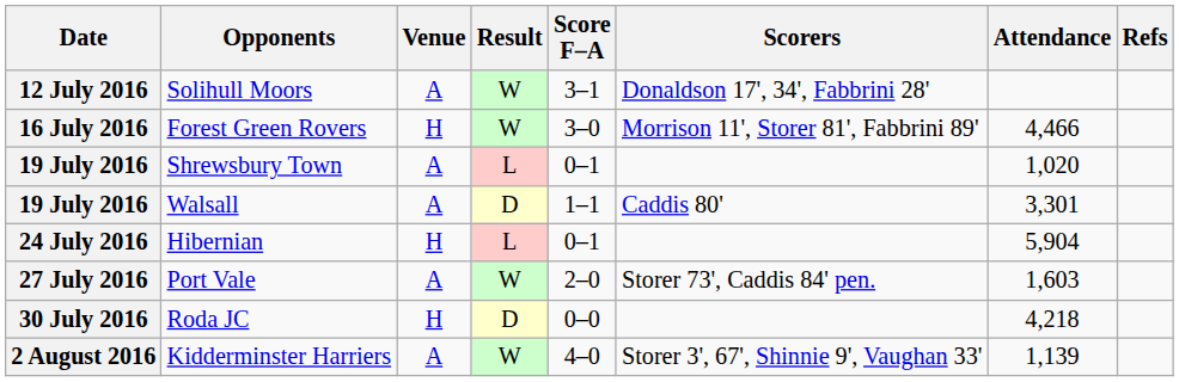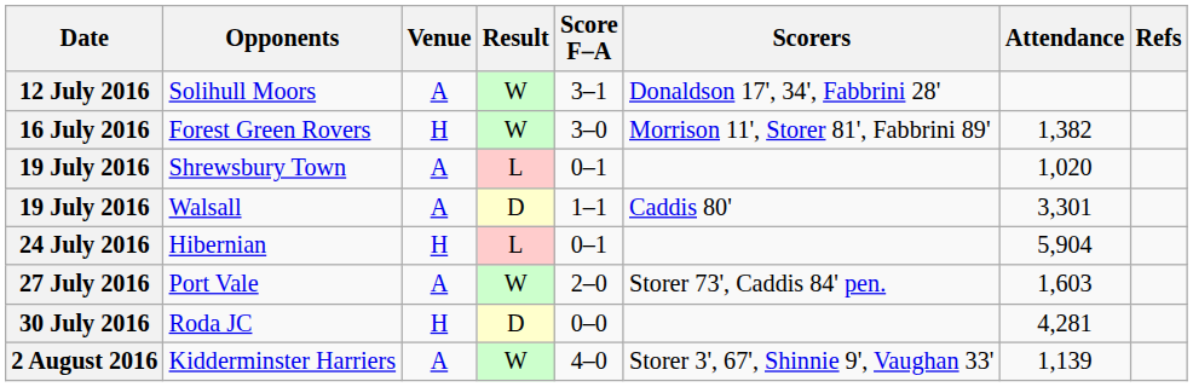 <table class="wikitable plainrowheaders" style="text-align:center">
 <tr>
 <th scope=col>Date</th>
 <th scope=col>Opponents</th>
 <th scope=col>Venue</th>
 <th scope=col>Result</th>
 <th scope=col>Score<br>F–A</th>
 <th scope=col>Scorers</th>
 <th scope=col>Attendance</th>
 <th scope=col>Refs</th>
 </tr>
 <tr>
 <th scope=row>12 July 2016</th>
 <td style=text-align:left><a href='#'>Solihull Moors</a></td>
 <td><a href='#'>A</a></td>
 <td style=background:#cfc>W</td>
 <td>3–1</td>
 <td style=text-align:left><a href='#'>Donaldson</a> 17', 34', <a href='#'>Fabbrini</a> 28'</td>
 <td></td>
 <td></td>
 </tr>
 <tr>
 <th scope=row>16 July 2016</th>
 <td style=text-align:left><a href='#'>Forest Green Rovers</a></td>
 <td><a href='#'>H</a></td>
 <td style=background:#cfc>W</td>
 <td>3–0</td>
 <td style=text-align:left><a href='#'>Morrison</a> 11', <a href='#'>Storer</a> 81', Fabbrini 89'</td>
-<td>4,466</td>
+<td>1,382</td>
 <td></td>
 </tr>
 <tr>
 <th scope=row>19 July 2016</th>
 <td style=text-align:left><a href='#'>Shrewsbury Town</a></td>
 <td><a href='#'>A</a></td>
 <td style=background:#fcc>L</td>
 <td>0–1</td>
 <td></td>
 <td>1,020</td>
 <td></td>
 </tr>
 <tr>
 <th scope=row>19 July 2016</th>
 <td style=text-align:left><a href='#'>Walsall</a></td>
 <td><a href='#'>A</a></td>
 <td style=background:#ffc>D</td>
 <td>1–1</td>
 <td style=text-align:left><a href='#'>Caddis</a> 80'</td>
 <td>3,301</td>
 <td></td>
 </tr>
 <tr>
 <th scope=row>24 July 2016</th>
 <td style=text-align:left><a href='#'>Hibernian</a></td>
 <td><a href='#'>H</a></td>
 <td style=background:#fcc>L</td>
 <td>0–1</td>
 <td></td>
 <td>5,904</td>
 <td></td>
 </tr>
 <tr>
 <th scope=row>27 July 2016</th>
 <td style=text-align:left><a href='#'>Port Vale</a></td>
 <td><a href='#'>A</a></td>
 <td style=background:#cfc>W</td>
 <td>2–0</td>
 <td style=text-align:left>Storer 73', Caddis 84' <a href='#'>pen.</a></td>
 <td>1,603</td>
 <td></td>
 </tr>
 <tr>
 <th scope=row>30 July 2016</th>
 <td style=text-align:left><a href='#'>Roda JC</a></td>
 <td><a href='#'>H</a></td>
 <td style=background:#ffc>D</td>
 <td>0–0</td>
 <td></td>
-<td>4,218</td>
+<td>4,281</td>
 <td></td>
 </tr>
 <tr>
 <th scope=row>2 August 2016</th>
 <td style=text-align:left><a href='#'>Kidderminster Harriers</a></td>
 <td><a href='#'>A</a></td>
 <td style=background:#cfc>W</td>
 <td>4–0</td>
 <td align=left>Storer 3', 67', <a href='#'>Shinnie</a> 9', <a href='#'>Vaughan</a> 33'</td>
 <td>1,139</td>
 <td></td>
 </tr>
 </table>
